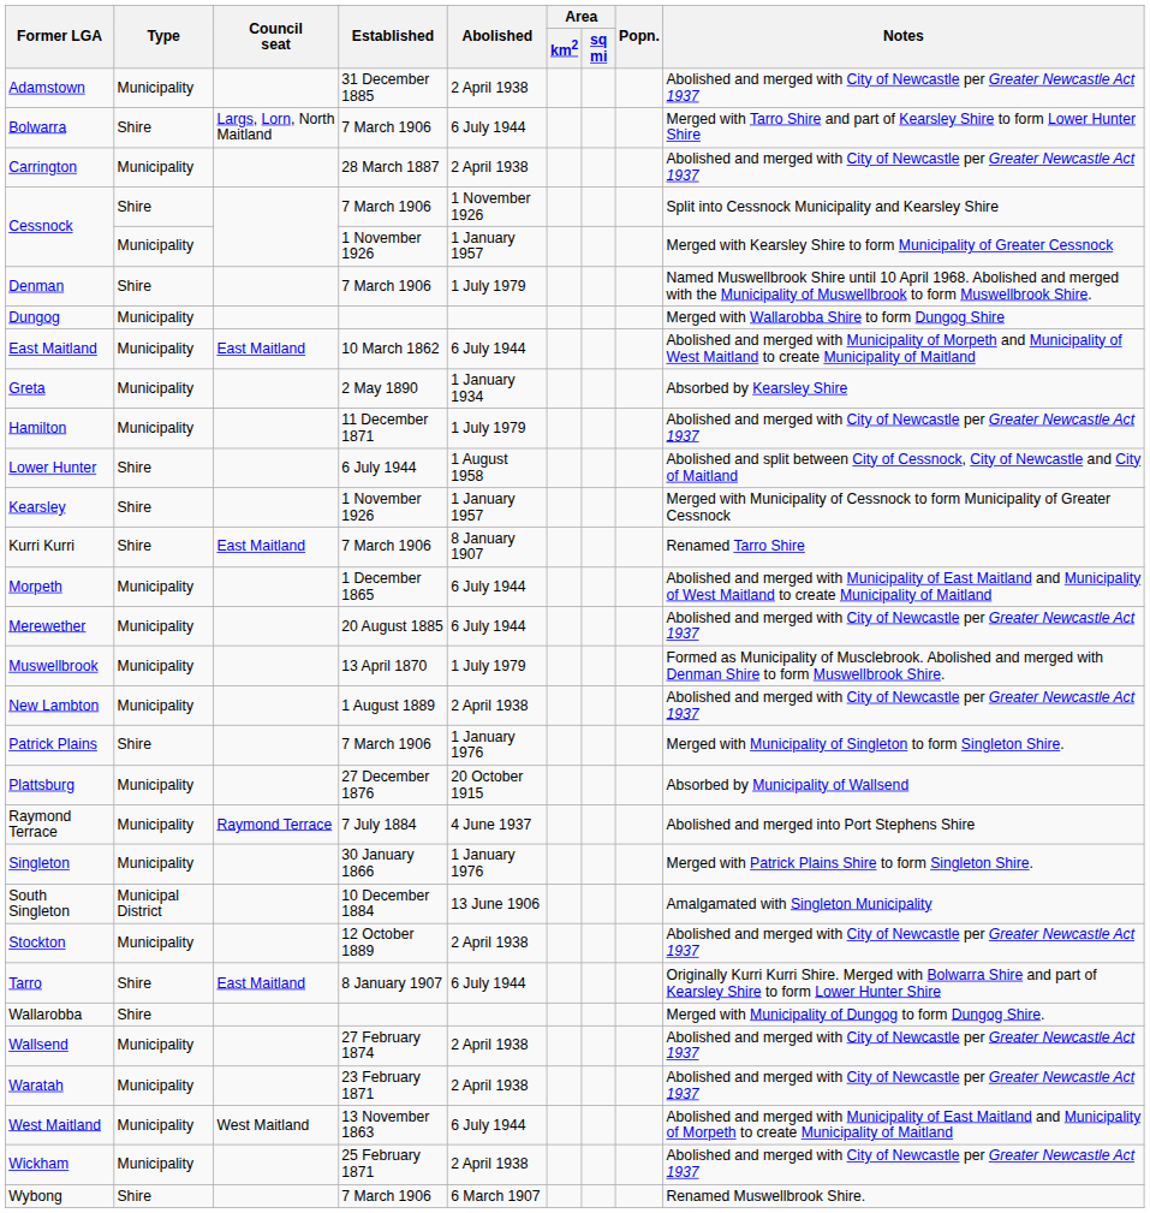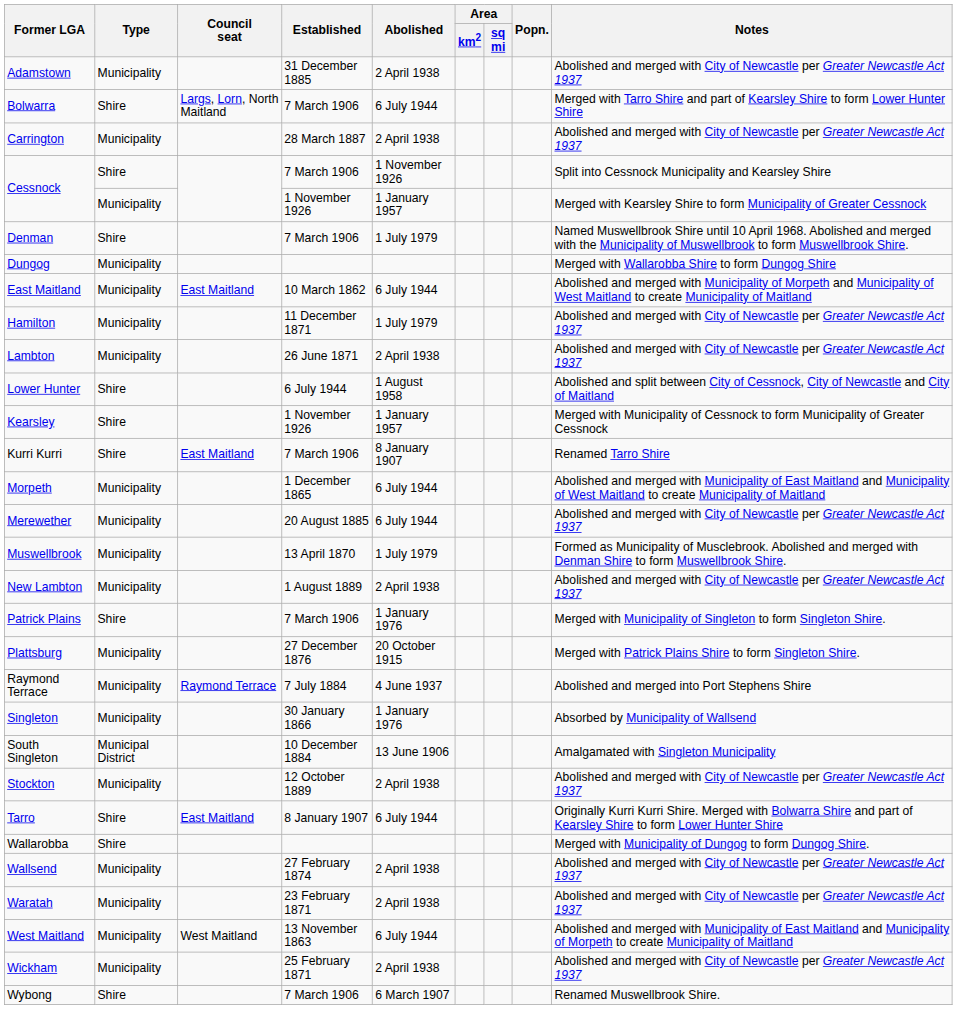 <table class="wikitable sortable">
 <tr>
 <th rowspan=2>Former LGA</th>
 <th rowspan=2>Type</th>
 <th rowspan=2>Council<br>seat</th>
 <th rowspan=2>Established</th>
 <th rowspan=2>Abolished</th>
 <th colspan=2>Area</th>
 <th rowspan=2>Popn.<br></th>
 <th rowspan=2>Notes</th>
 </tr>
 <tr>
 <th><a href='#'>km<sup>2</sup></a></th>
 <th><a href='#'>sq mi</a></th>
 </tr>
 <tr>
 <td><a href='#'>Adamstown</a></td>
 <td>Municipality</td>
 <td></td>
 <td>31 December 1885</td>
 <td>2 April 1938</td>
 <td></td>
 <td></td>
 <td></td>
 <td>Abolished and merged with <a href='#'>City of Newcastle</a> per <em><a href='#'>Greater Newcastle Act 1937</a></em></td>
 </tr>
 <tr>
 <td><a href='#'>Bolwarra</a></td>
 <td>Shire</td>
 <td><a href='#'>Largs</a>, <a href='#'>Lorn</a>, North Maitland</td>
 <td>7 March 1906</td>
 <td>6 July 1944</td>
 <td></td>
 <td></td>
 <td></td>
 <td>Merged with <a href='#'>Tarro Shire</a> and part of <a href='#'>Kearsley Shire</a> to form <a href='#'>Lower Hunter Shire</a></td>
 </tr>
 <tr>
 <td><a href='#'>Carrington</a></td>
 <td>Municipality</td>
 <td></td>
 <td>28 March 1887</td>
 <td>2 April 1938</td>
 <td></td>
 <td></td>
 <td></td>
 <td>Abolished and merged with <a href='#'>City of Newcastle</a> per <em><a href='#'>Greater Newcastle Act 1937</a></em></td>
 </tr>
 <tr>
 <td rowspan="2"><a href='#'>Cessnock</a></td>
 <td>Shire</td>
 <td rowspan="2"></td>
 <td>7 March 1906</td>
 <td>1 November 1926</td>
 <td></td>
 <td></td>
 <td></td>
 <td>Split into Cessnock Municipality and Kearsley Shire</td>
 </tr>
 <tr>
 <td>Municipality</td>
 <td>1 November 1926</td>
 <td>1 January 1957</td>
 <td></td>
 <td></td>
 <td></td>
 <td>Merged with Kearsley Shire to form <a href='#'>Municipality of Greater Cessnock</a></td>
 </tr>
 <tr>
 <td><a href='#'>Denman</a></td>
 <td>Shire</td>
 <td></td>
 <td>7 March 1906</td>
 <td>1 July 1979</td>
 <td></td>
 <td></td>
 <td></td>
 <td>Named Muswellbrook Shire until 10 April 1968. Abolished and merged with the <a href='#'>Municipality of Muswellbrook</a> to form <a href='#'>Muswellbrook Shire</a>.</td>
 </tr>
 <tr>
 <td><a href='#'>Dungog</a></td>
 <td>Municipality</td>
 <td></td>
 <td></td>
 <td></td>
 <td></td>
 <td></td>
 <td></td>
 <td>Merged with <a href='#'>Wallarobba Shire</a> to form <a href='#'>Dungog Shire</a></td>
 </tr>
 <tr>
 <td><a href='#'>East Maitland</a></td>
 <td>Municipality</td>
 <td><a href='#'>East Maitland</a></td>
 <td>10 March 1862</td>
 <td>6 July 1944</td>
 <td></td>
 <td></td>
 <td></td>
 <td>Abolished and merged with <a href='#'>Municipality of Morpeth</a> and <a href='#'>Municipality of West Maitland</a> to create <a href='#'>Municipality of Maitland</a></td>
 </tr>
 <tr>
-<td><a href='#'>Greta</a></td>
-<td>Municipality</td>
-<td></td>
-<td>2 May 1890</td>
-<td>1 January 1934</td>
-<td></td>
-<td></td>
-<td></td>
-<td>Absorbed by <a href='#'>Kearsley Shire</a></td>
-</tr>
-<tr>
 <td><a href='#'>Hamilton</a></td>
 <td>Municipality</td>
 <td></td>
 <td>11 December 1871</td>
 <td>1 July 1979</td>
+<td></td>
+<td></td>
+<td></td>
+<td>Abolished and merged with <a href='#'>City of Newcastle</a> per <em><a href='#'>Greater Newcastle Act 1937</a></em></td>
+</tr>
+<tr>
+<td><a href='#'>Lambton</a></td>
+<td>Municipality</td>
+<td></td>
+<td>26 June 1871</td>
+<td>2 April 1938</td>
 <td></td>
 <td></td>
 <td></td>
 <td>Abolished and merged with <a href='#'>City of Newcastle</a> per <em><a href='#'>Greater Newcastle Act 1937</a></em></td>
 </tr>
 <tr>
 <td><a href='#'>Lower Hunter</a></td>
 <td>Shire</td>
 <td></td>
 <td>6 July 1944</td>
 <td>1 August 1958</td>
 <td></td>
 <td></td>
 <td></td>
 <td>Abolished and split between <a href='#'>City of Cessnock</a>, <a href='#'>City of Newcastle</a> and <a href='#'>City of Maitland</a></td>
 </tr>
 <tr>
 <td><a href='#'>Kearsley</a></td>
 <td>Shire</td>
 <td></td>
 <td>1 November 1926</td>
 <td>1 January 1957</td>
 <td></td>
 <td></td>
 <td></td>
 <td>Merged with Municipality of Cessnock to form Municipality of Greater Cessnock</td>
 </tr>
 <tr>
 <td>Kurri Kurri</td>
 <td>Shire</td>
 <td><a href='#'>East Maitland</a></td>
 <td>7 March 1906</td>
 <td>8 January 1907</td>
 <td></td>
 <td></td>
 <td></td>
 <td>Renamed <a href='#'>Tarro Shire</a></td>
 </tr>
 <tr>
 <td><a href='#'>Morpeth</a></td>
 <td>Municipality</td>
 <td></td>
 <td>1 December 1865</td>
 <td>6 July 1944</td>
 <td></td>
 <td></td>
 <td></td>
 <td>Abolished and merged with <a href='#'>Municipality of East Maitland</a> and <a href='#'>Municipality of West Maitland</a> to create <a href='#'>Municipality of Maitland</a></td>
 </tr>
 <tr>
 <td><a href='#'>Merewether</a></td>
 <td>Municipality</td>
 <td></td>
 <td>20 August 1885</td>
 <td>6 July 1944</td>
 <td></td>
 <td></td>
 <td></td>
 <td>Abolished and merged with <a href='#'>City of Newcastle</a> per <em><a href='#'>Greater Newcastle Act 1937</a></em></td>
 </tr>
 <tr>
 <td><a href='#'>Muswellbrook</a></td>
 <td>Municipality</td>
 <td></td>
 <td>13 April 1870</td>
 <td>1 July 1979</td>
 <td></td>
 <td></td>
 <td></td>
 <td>Formed as Municipality of Musclebrook. Abolished and merged with <a href='#'>Denman Shire</a> to form <a href='#'>Muswellbrook Shire</a>.</td>
 </tr>
 <tr>
 <td><a href='#'>New Lambton</a></td>
 <td>Municipality</td>
 <td></td>
 <td>1 August 1889</td>
 <td>2 April 1938</td>
 <td></td>
 <td></td>
 <td></td>
 <td>Abolished and merged with <a href='#'>City of Newcastle</a> per <em><a href='#'>Greater Newcastle Act 1937</a></em></td>
 </tr>
 <tr>
 <td><a href='#'>Patrick Plains</a></td>
 <td>Shire</td>
 <td></td>
 <td>7 March 1906</td>
 <td>1 January 1976</td>
 <td></td>
 <td></td>
 <td></td>
 <td>Merged with <a href='#'>Municipality of Singleton</a> to form <a href='#'>Singleton Shire</a>.</td>
 </tr>
 <tr>
 <td><a href='#'>Plattsburg</a></td>
 <td>Municipality</td>
 <td></td>
 <td>27 December 1876</td>
 <td>20 October 1915</td>
 <td></td>
 <td></td>
 <td></td>
-<td>Absorbed by <a href='#'>Municipality of Wallsend</a></td>
+<td>Merged with <a href='#'>Patrick Plains Shire</a> to form <a href='#'>Singleton Shire</a>.</td>
 </tr>
 <tr>
 <td>Raymond Terrace</td>
 <td>Municipality</td>
 <td><a href='#'>Raymond Terrace</a></td>
 <td>7 July 1884</td>
 <td>4 June 1937</td>
 <td></td>
 <td></td>
 <td></td>
 <td>Abolished and merged into Port Stephens Shire</td>
 </tr>
 <tr>
 <td><a href='#'>Singleton</a></td>
 <td>Municipality</td>
 <td></td>
 <td>30 January 1866</td>
 <td>1 January 1976</td>
 <td></td>
 <td></td>
 <td></td>
-<td>Merged with <a href='#'>Patrick Plains Shire</a> to form <a href='#'>Singleton Shire</a>.</td>
+<td>Absorbed by <a href='#'>Municipality of Wallsend</a></td>
 </tr>
 <tr>
 <td>South Singleton</td>
 <td>Municipal District</td>
 <td></td>
 <td>10 December 1884</td>
 <td>13 June 1906</td>
 <td></td>
 <td></td>
 <td></td>
 <td>Amalgamated with <a href='#'>Singleton Municipality</a></td>
 </tr>
 <tr>
 <td><a href='#'>Stockton</a></td>
 <td>Municipality</td>
 <td></td>
 <td>12 October 1889</td>
 <td>2 April 1938</td>
 <td></td>
 <td></td>
 <td></td>
 <td>Abolished and merged with <a href='#'>City of Newcastle</a> per <em><a href='#'>Greater Newcastle Act 1937</a></em></td>
 </tr>
 <tr>
 <td><a href='#'>Tarro</a></td>
 <td>Shire</td>
 <td><a href='#'>East Maitland</a></td>
 <td>8 January 1907</td>
 <td>6 July 1944</td>
 <td></td>
 <td></td>
 <td></td>
 <td>Originally Kurri Kurri Shire. Merged with <a href='#'>Bolwarra Shire</a> and part of <a href='#'>Kearsley Shire</a> to form <a href='#'>Lower Hunter Shire</a></td>
 </tr>
 <tr>
 <td>Wallarobba</td>
 <td>Shire</td>
 <td></td>
 <td></td>
 <td></td>
 <td></td>
 <td></td>
 <td></td>
 <td>Merged with <a href='#'>Municipality of Dungog</a> to form <a href='#'>Dungog Shire</a>.</td>
 </tr>
 <tr>
 <td><a href='#'>Wallsend</a></td>
 <td>Municipality</td>
 <td></td>
 <td>27 February 1874</td>
 <td>2 April 1938</td>
 <td></td>
 <td></td>
 <td></td>
 <td>Abolished and merged with <a href='#'>City of Newcastle</a> per <em><a href='#'>Greater Newcastle Act 1937</a></em></td>
 </tr>
 <tr>
 <td><a href='#'>Waratah</a></td>
 <td>Municipality</td>
 <td></td>
 <td>23 February 1871</td>
 <td>2 April 1938</td>
 <td></td>
 <td></td>
 <td></td>
 <td>Abolished and merged with <a href='#'>City of Newcastle</a> per <em><a href='#'>Greater Newcastle Act 1937</a></em></td>
 </tr>
 <tr>
 <td><a href='#'>West Maitland</a></td>
 <td>Municipality</td>
 <td>West Maitland</td>
 <td>13 November 1863</td>
 <td>6 July 1944</td>
 <td></td>
 <td></td>
 <td></td>
 <td>Abolished and merged with <a href='#'>Municipality of East Maitland</a> and <a href='#'>Municipality of Morpeth</a> to create <a href='#'>Municipality of Maitland</a></td>
 </tr>
 <tr>
 <td><a href='#'>Wickham</a></td>
 <td>Municipality</td>
 <td></td>
 <td>25 February 1871</td>
 <td>2 April 1938</td>
 <td></td>
 <td></td>
 <td></td>
 <td>Abolished and merged with <a href='#'>City of Newcastle</a> per <em><a href='#'>Greater Newcastle Act 1937</a></em></td>
 </tr>
 <tr>
 <td>Wybong</td>
 <td>Shire</td>
 <td></td>
 <td>7 March 1906</td>
 <td>6 March 1907</td>
 <td></td>
 <td></td>
 <td></td>
 <td>Renamed Muswellbrook Shire.</td>
 </tr>
 </table>
